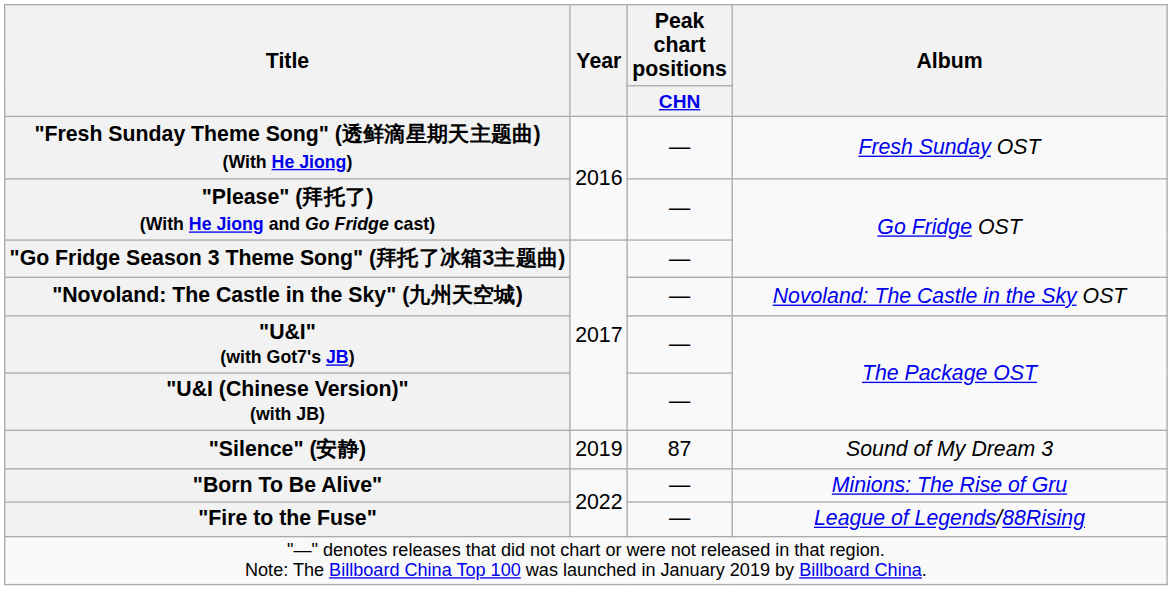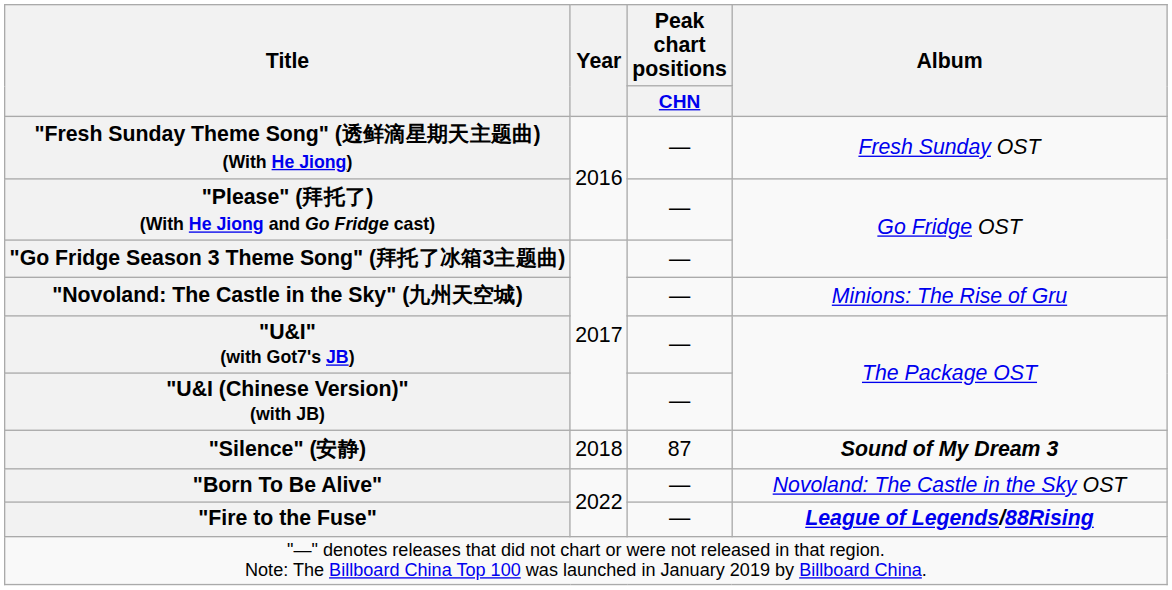 <table class="wikitable plainrowheaders" style="text-align:center;">
 <tr>
 <th scope="col" rowspan="2">Title</th>
 <th scope="col" rowspan="2">Year</th>
 <th scope="col">Peak chart positions</th>
 <th scope="col" rowspan="2" style="width:20em;">Album</th>
 </tr>
 <tr>
 <th scope="col" style="width:2.7em;font-size:90%;"><a href='#'>CHN</a><br></th>
 </tr>
 <tr>
 <th scope="row">"Fresh Sunday Theme Song" (透鲜滴星期天主题曲) <br><small>(With <a href='#'>He Jiong</a>)</small></th>
 <td rowspan="2">2016</td>
 <td>—</td>
 <td><em><a href='#'>Fresh Sunday</a> OST</em></td>
 </tr>
 <tr>
 <th scope="row">"Please" (拜托了) <br><small>(With <a href='#'>He Jiong</a> and <em>Go Fridge</em> cast)</small></th>
 <td>—</td>
 <td rowspan="2"><em><a href='#'>Go Fridge</a> OST</em></td>
 </tr>
 <tr>
 <th scope="row">"Go Fridge Season 3 Theme Song" (拜托了冰箱3主题曲)</th>
 <td rowspan="4">2017</td>
 <td>—</td>
 </tr>
 <tr>
 <th scope="row">"Novoland: The Castle in the Sky" (九州天空城)</th>
 <td>—</td>
-<td><em><a href='#'>Novoland: The Castle in the Sky</a> OST</em></td>
+<td><em><a href='#'>Minions: The Rise of Gru</a></em></td>
 </tr>
 <tr>
 <th scope="row">"U&I" <br><small>(with Got7's <a href='#'>JB</a>)</small></th>
 <td>—</td>
 <td rowspan="2"><em><a href='#'>The Package OST</a></em></td>
 </tr>
 <tr>
 <th scope="row">"U&I (Chinese Version)" <br><small>(with JB)</small></th>
 <td>—</td>
 </tr>
 <tr>
 <th scope="row">"Silence" (安静)</th>
-<td>2019</td>
+<td>2018</td>
 <td>87</td>
-<td><em>Sound of My Dream 3</em></td>
+<td><strong><em>Sound of My Dream 3</em></strong></td>
 </tr>
 <tr>
 <th scope="row">"Born To Be Alive"</th>
 <td rowspan="2">2022</td>
 <td>—</td>
-<td><em><a href='#'>Minions: The Rise of Gru</a></em></td>
+<td><em><a href='#'>Novoland: The Castle in the Sky</a> OST</em></td>
 </tr>
 <tr>
 <th scope="row">"Fire to the Fuse"</th>
 <td>—</td>
-<td><em><a href='#'>League of Legends</a>/<a href='#'>88Rising</a></em></td>
+<td><strong><em><a href='#'>League of Legends</a>/<a href='#'>88Rising</a></em></strong></td>
 </tr>
 <tr>
 <td colspan="6" style="font-size:85%">"—" denotes releases that did not chart or were not released in that region.<br>Note: The <a href='#'>Billboard China Top 100</a> was launched in January 2019 by <a href='#'>Billboard China</a>.</td>
 </tr>
 </table>
